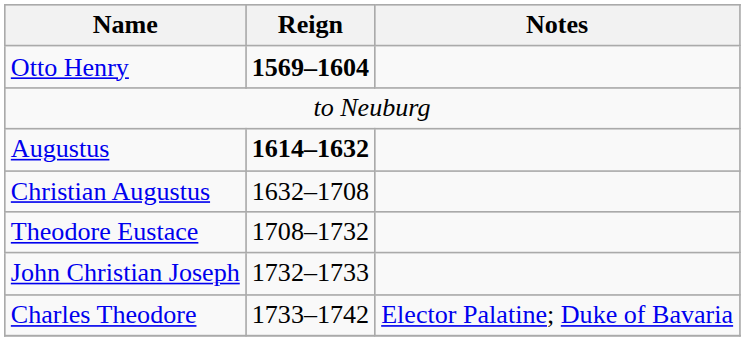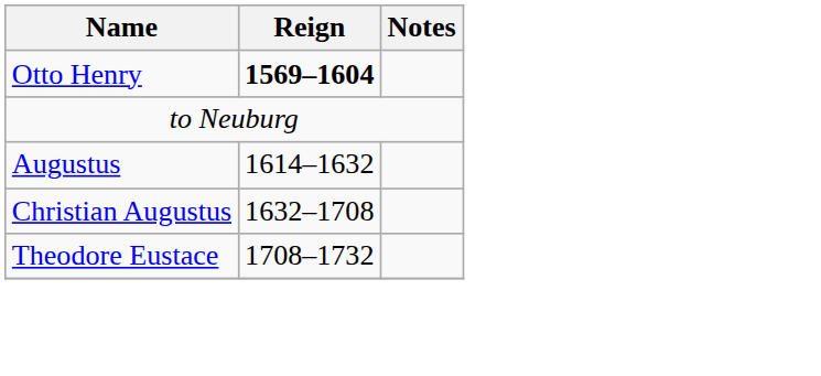 <table class="wikitable">
 <tr>
 <th>Name</th>
 <th>Reign</th>
 <th>Notes</th>
 </tr>
 <tr>
 <td><a href='#'>Otto Henry</a></td>
 <td><strong>1569–1604</strong></td>
 <td></td>
 </tr>
 <tr>
 <td colspan=3 align=center><em>to Neuburg</em></td>
 </tr>
 <tr>
 <td><a href='#'>Augustus</a></td>
-<td><strong>1614–1632</strong></td>
+<td>1614–1632</td>
 <td></td>
 </tr>
 <tr>
 <td><a href='#'>Christian Augustus</a></td>
 <td>1632–1708</td>
 <td></td>
 </tr>
 <tr>
 <td><a href='#'>Theodore Eustace</a></td>
 <td>1708–1732</td>
 <td></td>
 </tr>
 <tr>
-<td><a href='#'>John Christian Joseph</a></td>
-<td>1732–1733</td>
-<td></td>
-</tr>
-<tr>
-<td><a href='#'>Charles Theodore</a></td>
-<td>1733–1742</td>
-<td><a href='#'>Elector Palatine</a>; <a href='#'>Duke of Bavaria</a></td>
-</tr>
-<tr>
 </tr>
 </table>
